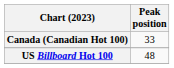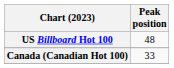 <table class="wikitable sortable plainrowheaders" style="text-align:center;">
 <tr>
 <th scope="col">Chart (2023)</th>
 <th scope="col">Peak<br>position</th>
+</tr>
+<tr>
+<th scope="row">US <a href='#'><em>Billboard</em> Hot 100</a></th>
+<td>48</td>
+</tr>
+<tr>
+</tr>
+<tr>
 </tr>
 <tr>
 <th scope="row">Canada (Canadian Hot 100)</th>
 <td>33</td>
 </tr>
 <tr>
 </tr>
-<tr>
-</tr>
-<tr>
-<th scope="row">US <a href='#'><em>Billboard</em> Hot 100</a></th>
-<td>48</td>
-</tr>
-<tr>
-</tr>
 </table>
